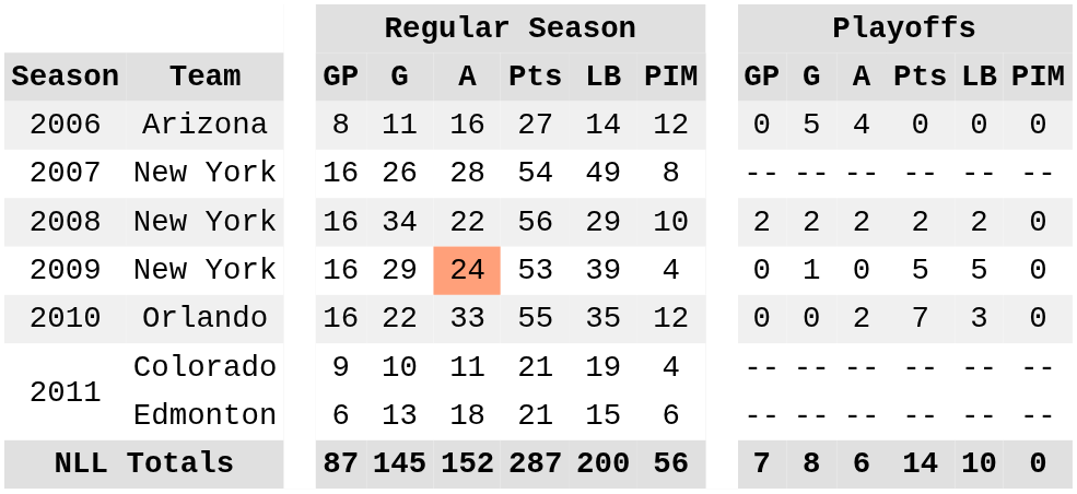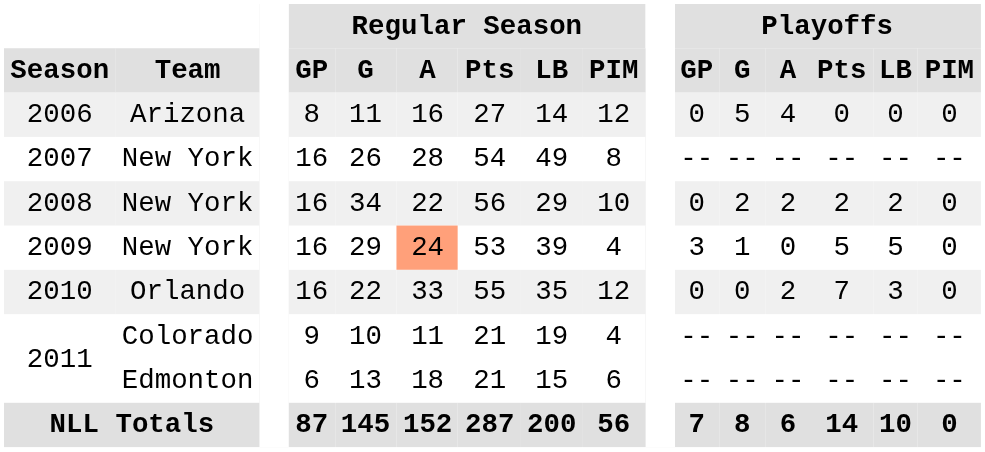 <table BORDER="0" CELLPADDING="3" CELLSPACING="0">
 <tr ALIGN="center" bgcolor="#e0e0e0">
 <th colspan="2" bgcolor="#ffffff"> </th>
 <th rowspan="99" bgcolor="#ffffff"> </th>
 <th colspan="6">Regular Season</th>
 <th rowspan="99" bgcolor="#ffffff"> </th>
 <th colspan="6">Playoffs</th>
 </tr>
 <tr ALIGN="center" bgcolor="#e0e0e0">
 <th>Season</th>
 <th>Team</th>
 <th>GP</th>
 <th>G</th>
 <th>A</th>
 <th>Pts</th>
 <th>LB</th>
 <th>PIM</th>
 <th>GP</th>
 <th>G</th>
 <th>A</th>
 <th>Pts</th>
 <th>LB</th>
 <th>PIM</th>
 </tr>
 <tr ALIGN="center" bgcolor="#f0f0f0">
 <td>2006</td>
 <td>Arizona</td>
 <td>8</td>
 <td>11</td>
 <td>16</td>
 <td>27</td>
 <td>14</td>
 <td>12</td>
 <td>0</td>
 <td>5</td>
 <td>4</td>
 <td>0</td>
 <td>0</td>
 <td>0</td>
 </tr>
 <tr ALIGN="center">
 <td>2007</td>
 <td>New York</td>
 <td>16</td>
 <td>26</td>
 <td>28</td>
 <td>54</td>
 <td>49</td>
 <td>8</td>
 <td>--</td>
 <td>--</td>
 <td>--</td>
 <td>--</td>
 <td>--</td>
 <td>--</td>
 </tr>
 <tr ALIGN="center" bgcolor="#f0f0f0">
 <td>2008</td>
 <td>New York</td>
 <td>16</td>
 <td>34</td>
 <td>22</td>
 <td>56</td>
 <td>29</td>
 <td>10</td>
-<td>2</td>
+<td>0</td>
 <td>2</td>
 <td>2</td>
 <td>2</td>
 <td>2</td>
 <td>0</td>
 </tr>
 <tr ALIGN="center">
 <td>2009</td>
 <td>New York</td>
 <td>16</td>
 <td>29</td>
 <td style="background: lightsalmon;">24</td>
 <td>53</td>
 <td>39</td>
 <td>4</td>
-<td>0</td>
+<td>3</td>
 <td>1</td>
 <td>0</td>
 <td>5</td>
 <td>5</td>
 <td>0</td>
 </tr>
 <tr ALIGN="center" bgcolor="#f0f0f0">
 <td>2010</td>
 <td>Orlando</td>
 <td>16</td>
 <td>22</td>
 <td>33</td>
 <td>55</td>
 <td>35</td>
 <td>12</td>
 <td>0</td>
 <td>0</td>
 <td>2</td>
 <td>7</td>
 <td>3</td>
 <td>0</td>
 </tr>
 <tr ALIGN="center">
 <td rowspan="2">2011</td>
 <td>Colorado</td>
 <td>9</td>
 <td>10</td>
 <td>11</td>
 <td>21</td>
 <td>19</td>
 <td>4</td>
 <td>--</td>
 <td>--</td>
 <td>--</td>
 <td>--</td>
 <td>--</td>
 <td>--</td>
 </tr>
 <tr ALIGN="center">
 <td>Edmonton</td>
 <td>6</td>
 <td>13</td>
 <td>18</td>
 <td>21</td>
 <td>15</td>
 <td>6</td>
 <td>--</td>
 <td>--</td>
 <td>--</td>
 <td>--</td>
 <td>--</td>
 <td>--</td>
 </tr>
 <tr ALIGN="center" bgcolor="#e0e0e0">
 <th colspan="2">NLL Totals</th>
 <th>87</th>
 <th>145</th>
 <th>152</th>
 <th>287</th>
 <th>200</th>
 <th>56</th>
 <th>7</th>
 <th>8</th>
 <th>6</th>
 <th>14</th>
 <th>10</th>
 <th>0</th>
 </tr>
 </table>
